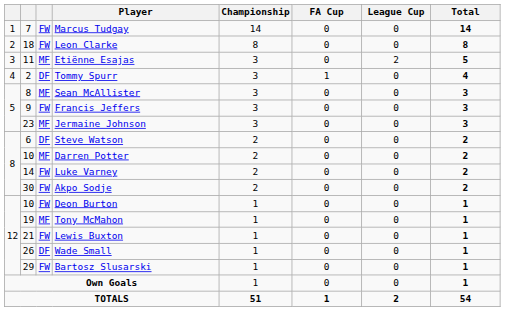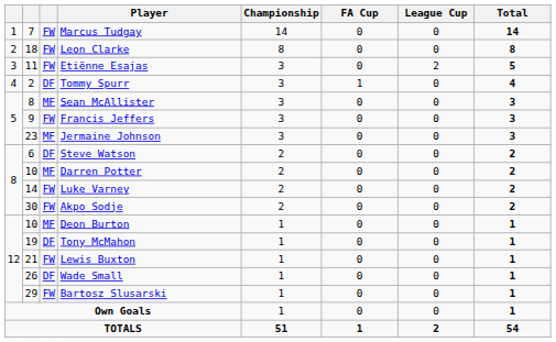 <table class="wikitable sortable" style="font-size: 90%; text-align: center;">
 <tr>
 <th width=10></th>
 <th width=10></th>
 <th width=10></th>
 <th width=200>Player</th>
 <th width=80>Championship</th>
 <th width=80>FA Cup</th>
 <th width=80>League Cup</th>
 <th width=80><strong>Total</strong></th>
 </tr>
 <tr>
 <td>1</td>
 <td>7</td>
 <td><a href='#'>FW</a></td>
 <td align=left> <a href='#'>Marcus Tudgay</a></td>
 <td>14</td>
 <td>0</td>
 <td>0</td>
 <td><strong>14</strong></td>
 </tr>
 <tr>
 <td>2</td>
 <td>18</td>
 <td><a href='#'>FW</a></td>
 <td align=left> <a href='#'>Leon Clarke</a></td>
 <td>8</td>
 <td>0</td>
 <td>0</td>
 <td><strong>8</strong></td>
 </tr>
 <tr>
 <td>3</td>
 <td>11</td>
-<td><a href='#'>MF</a></td>
+<td><a href='#'>FW</a></td>
 <td align=left> <a href='#'>Etiënne Esajas</a></td>
 <td>3</td>
 <td>0</td>
 <td>2</td>
 <td><strong>5</strong></td>
 </tr>
 <tr>
 <td>4</td>
 <td>2</td>
 <td><a href='#'>DF</a></td>
 <td align=left> <a href='#'>Tommy Spurr</a></td>
 <td>3</td>
 <td>1</td>
 <td>0</td>
 <td><strong>4</strong></td>
 </tr>
 <tr>
 <td rowspan=3>5</td>
 <td>8</td>
 <td><a href='#'>MF</a></td>
 <td align=left> <a href='#'>Sean McAllister</a></td>
 <td>3</td>
 <td>0</td>
 <td>0</td>
 <td><strong>3</strong></td>
 </tr>
 <tr>
 <td>9</td>
 <td><a href='#'>FW</a></td>
 <td align=left> <a href='#'>Francis Jeffers</a></td>
 <td>3</td>
 <td>0</td>
 <td>0</td>
 <td><strong>3</strong></td>
 </tr>
 <tr>
 <td>23</td>
 <td><a href='#'>MF</a></td>
 <td align=left> <a href='#'>Jermaine Johnson</a></td>
 <td>3</td>
 <td>0</td>
 <td>0</td>
 <td><strong>3</strong></td>
 </tr>
 <tr>
 <td rowspan=4>8</td>
 <td>6</td>
 <td><a href='#'>DF</a></td>
 <td align=left> <a href='#'>Steve Watson</a></td>
 <td>2</td>
 <td>0</td>
 <td>0</td>
 <td><strong>2</strong></td>
 </tr>
 <tr>
 <td>10</td>
 <td><a href='#'>MF</a></td>
 <td align=left> <a href='#'>Darren Potter</a></td>
 <td>2</td>
 <td>0</td>
 <td>0</td>
 <td><strong>2</strong></td>
 </tr>
 <tr>
 <td>14</td>
 <td><a href='#'>FW</a></td>
 <td align=left> <a href='#'>Luke Varney</a></td>
 <td>2</td>
 <td>0</td>
 <td>0</td>
 <td><strong>2</strong></td>
 </tr>
 <tr>
 <td>30</td>
 <td><a href='#'>FW</a></td>
 <td align=left> <a href='#'>Akpo Sodje</a></td>
 <td>2</td>
 <td>0</td>
 <td>0</td>
 <td><strong>2</strong></td>
 </tr>
 <tr>
 <td rowspan=5>12</td>
 <td>10</td>
-<td><a href='#'>FW</a></td>
+<td><a href='#'>MF</a></td>
 <td align=left> <a href='#'>Deon Burton</a></td>
 <td>1</td>
 <td>0</td>
 <td>0</td>
 <td><strong>1</strong></td>
 </tr>
 <tr>
 <td>19</td>
-<td><a href='#'>MF</a></td>
+<td><a href='#'>DF</a></td>
 <td align=left> <a href='#'>Tony McMahon</a></td>
 <td>1</td>
 <td>0</td>
 <td>0</td>
 <td><strong>1</strong></td>
 </tr>
 <tr>
 <td>21</td>
 <td><a href='#'>FW</a></td>
 <td align=left> <a href='#'>Lewis Buxton</a></td>
 <td>1</td>
 <td>0</td>
 <td>0</td>
 <td><strong>1</strong></td>
 </tr>
 <tr>
 <td>26</td>
 <td><a href='#'>DF</a></td>
 <td align=left> <a href='#'>Wade Small</a></td>
 <td>1</td>
 <td>0</td>
 <td>0</td>
 <td><strong>1</strong></td>
 </tr>
 <tr>
 <td>29</td>
 <td><a href='#'>FW</a></td>
 <td align=left> <a href='#'>Bartosz&nbsp;Slusarski</a></td>
 <td>1</td>
 <td>0</td>
 <td>0</td>
 <td><strong>1</strong></td>
 </tr>
 <tr>
 <td colspan="4"><strong>Own Goals</strong></td>
 <td>1</td>
 <td>0</td>
 <td>0</td>
 <td><strong>1</strong></td>
 </tr>
 <tr>
 <td colspan="4"><strong>TOTALS</strong></td>
 <td><strong>51</strong></td>
 <td><strong>1</strong></td>
 <td><strong>2</strong></td>
 <td><strong>54</strong></td>
 </tr>
 </table>
